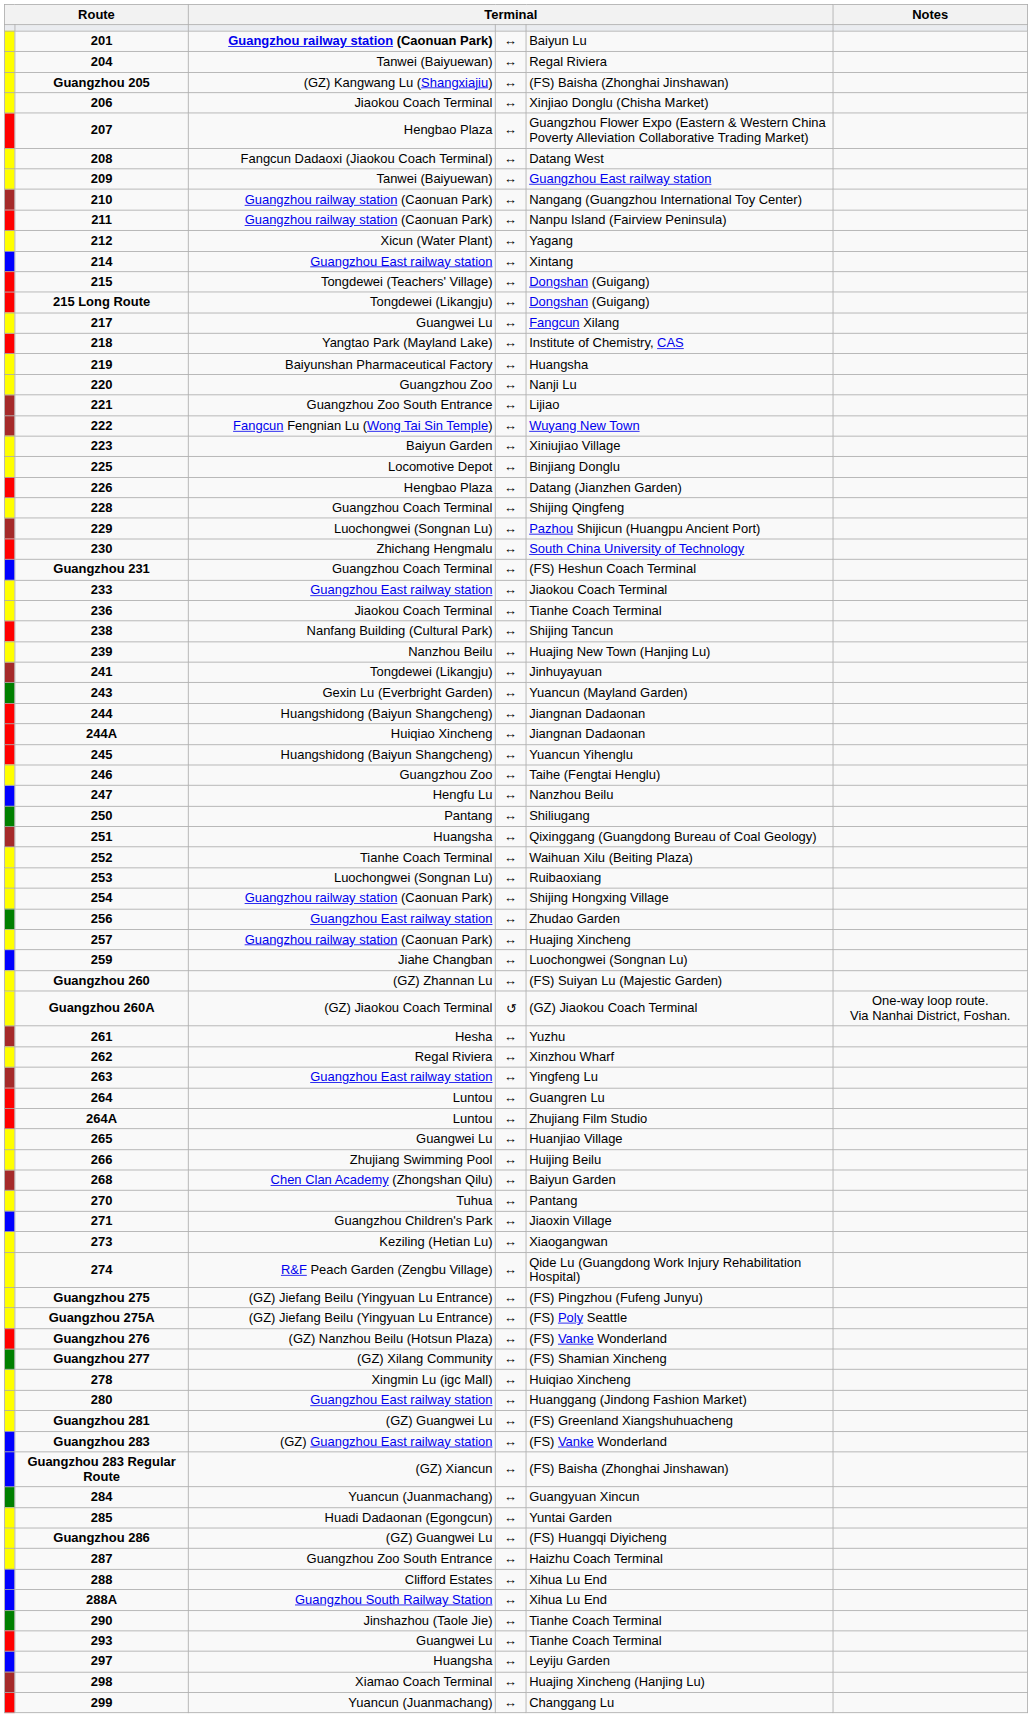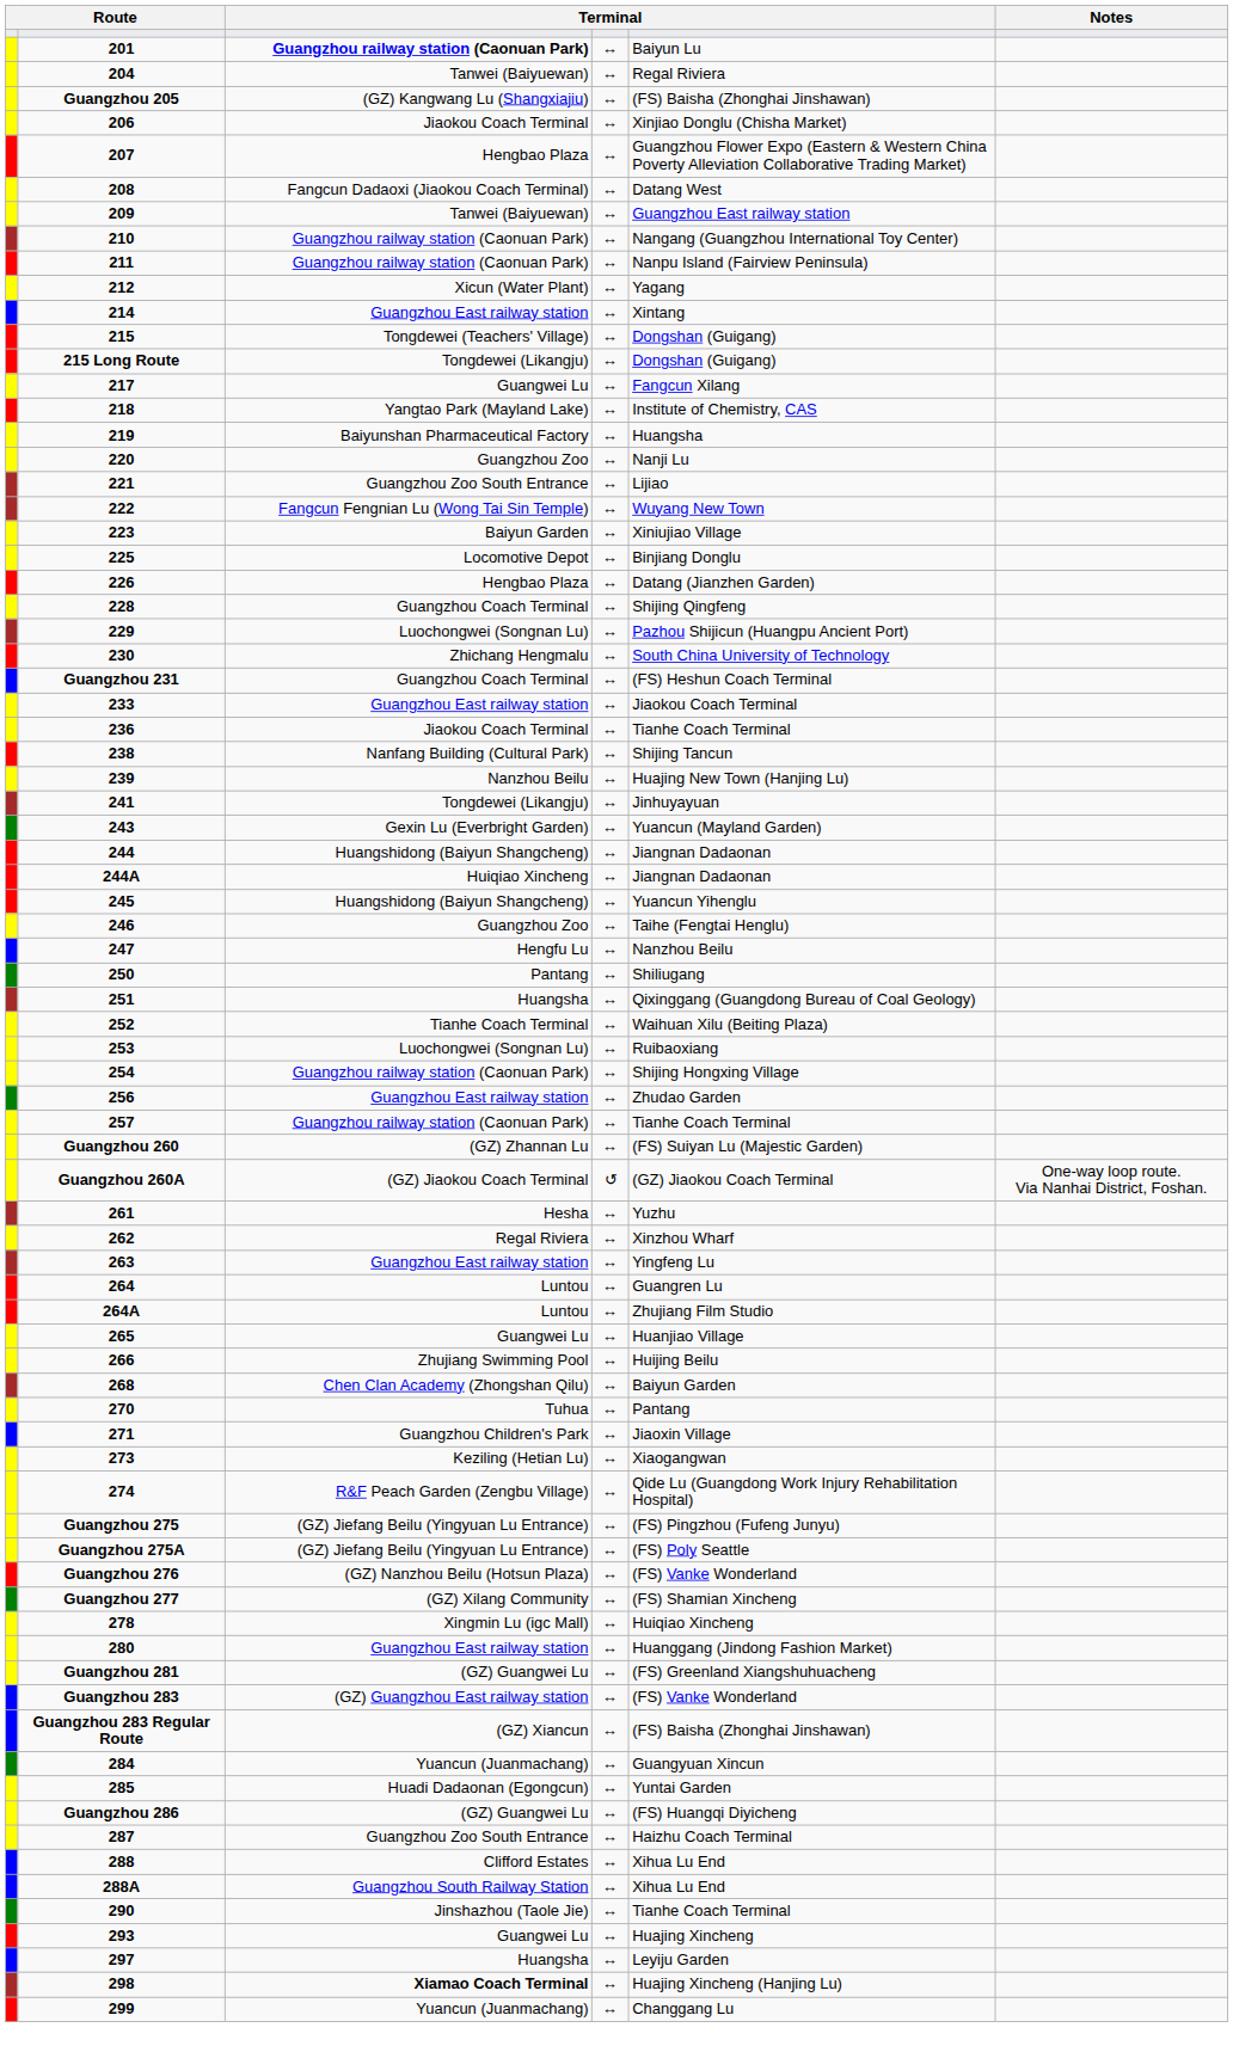 <table class="wikitable sortable" style="width:100%; text-align:center;">
 <tr>
 <th colspan="2" width="18%">Route</th>
 <th colspan="3">Terminal</th>
 <th width="19%">Notes</th>
 </tr>
 <tr style="background:#EAECF0" height=0>
 <td width="1%"></td>
 <td></td>
 <td width="30%"></td>
 <td></td>
 <td width="30%"></td>
 <td></td>
 </tr>
 <tr>
 <td style="background:yellow"></td>
 <td><strong>201</strong></td>
 <td align=right><strong><a href='#'>Guangzhou railway station</a> (Caonuan Park)</strong></td>
 <td>↔</td>
 <td align=left>Baiyun Lu</td>
 <td></td>
 </tr>
 <tr>
 <td style="background:yellow"></td>
 <td><strong>204</strong></td>
 <td align=right>Tanwei (Baiyuewan)</td>
 <td>↔</td>
 <td align=left>Regal Riviera</td>
 <td></td>
 </tr>
 <tr>
 <td style="background:yellow"></td>
 <td><strong>Guangzhou 205</strong></td>
 <td align=right>(GZ) Kangwang Lu (<a href='#'>Shangxiajiu</a>)</td>
 <td>↔</td>
 <td align=left>(FS) Baisha (Zhonghai Jinshawan)</td>
 <td></td>
 </tr>
 <tr>
 <td style="background:yellow"></td>
 <td><strong>206</strong></td>
 <td align=right>Jiaokou Coach Terminal</td>
 <td>↔</td>
 <td align=left>Xinjiao Donglu (Chisha Market)</td>
 <td></td>
 </tr>
 <tr>
 <td style="background:red"></td>
 <td><strong>207</strong></td>
 <td align=right>Hengbao Plaza</td>
 <td>↔</td>
 <td align=left>Guangzhou Flower Expo (Eastern & Western China Poverty Alleviation Collaborative Trading Market)</td>
 <td></td>
 </tr>
 <tr>
 <td style="background:yellow"></td>
 <td><strong>208</strong></td>
 <td align=right>Fangcun Dadaoxi (Jiaokou Coach Terminal)</td>
 <td>↔</td>
 <td align=left>Datang West</td>
 <td></td>
 </tr>
 <tr>
 <td style="background:yellow"></td>
 <td><strong>209</strong></td>
 <td align=right>Tanwei (Baiyuewan)</td>
 <td>↔</td>
 <td align=left><a href='#'>Guangzhou East railway station</a></td>
 <td></td>
 </tr>
 <tr>
 <td style="background:brown"></td>
 <td><strong>210</strong></td>
 <td align=right><a href='#'>Guangzhou railway station</a> (Caonuan Park)</td>
 <td>↔</td>
 <td align=left>Nangang (Guangzhou International Toy Center)</td>
 <td></td>
 </tr>
 <tr>
 <td style="background:red"></td>
 <td><strong>211</strong></td>
 <td align=right><a href='#'>Guangzhou railway station</a> (Caonuan Park)</td>
 <td>↔</td>
 <td align=left>Nanpu Island (Fairview Peninsula)</td>
 <td></td>
 </tr>
 <tr>
 <td style="background:yellow"></td>
 <td><strong>212</strong></td>
 <td align=right>Xicun (Water Plant)</td>
 <td>↔</td>
 <td align=left>Yagang</td>
 <td></td>
 </tr>
 <tr>
 <td style="background:blue"></td>
 <td><strong>214</strong></td>
 <td align=right><a href='#'>Guangzhou East railway station</a></td>
 <td>↔</td>
 <td align=left>Xintang</td>
 <td></td>
 </tr>
 <tr>
 <td style="background:red"></td>
 <td><strong>215</strong></td>
 <td align=right>Tongdewei (Teachers' Village)</td>
 <td>↔</td>
 <td align=left><a href='#'>Dongshan</a> (Guigang)</td>
 <td></td>
 </tr>
 <tr>
 <td style="background:red"></td>
 <td><strong>215 Long Route</strong></td>
 <td align=right>Tongdewei (Likangju)</td>
 <td>↔</td>
 <td align=left><a href='#'>Dongshan</a> (Guigang)</td>
 <td></td>
 </tr>
 <tr>
 <td style="background:yellow"></td>
 <td><strong>217</strong></td>
 <td align=right>Guangwei Lu</td>
 <td>↔</td>
 <td align=left><a href='#'>Fangcun</a> Xilang</td>
 <td></td>
 </tr>
 <tr>
 <td style="background:red"></td>
 <td><strong>218</strong></td>
 <td align=right>Yangtao Park (Mayland Lake)</td>
 <td>↔</td>
 <td align=left>Institute of Chemistry, <a href='#'>CAS</a></td>
 <td></td>
 </tr>
 <tr>
 <td style="background:yellow"></td>
 <td><strong>219</strong></td>
 <td align=right>Baiyunshan Pharmaceutical Factory</td>
 <td>↔</td>
 <td align=left>Huangsha</td>
 <td></td>
 </tr>
 <tr>
 <td style="background:yellow"></td>
 <td><strong>220</strong></td>
 <td align=right>Guangzhou Zoo</td>
 <td>↔</td>
 <td align=left>Nanji Lu</td>
 <td></td>
 </tr>
 <tr>
 <td style="background:brown"></td>
 <td><strong>221</strong></td>
 <td align=right>Guangzhou Zoo South Entrance</td>
 <td>↔</td>
 <td align=left>Lijiao</td>
 <td></td>
 </tr>
 <tr>
 <td style="background:brown"></td>
 <td><strong>222</strong></td>
 <td align=right><a href='#'>Fangcun</a> Fengnian Lu (<a href='#'>Wong Tai Sin Temple</a>)</td>
 <td>↔</td>
 <td align=left><a href='#'>Wuyang New Town</a></td>
 <td></td>
 </tr>
 <tr>
 <td style="background:yellow"></td>
 <td><strong>223</strong></td>
 <td align=right>Baiyun Garden</td>
 <td>↔</td>
 <td align=left>Xiniujiao Village</td>
 <td></td>
 </tr>
 <tr>
 <td style="background:yellow"></td>
 <td><strong>225</strong></td>
 <td align=right>Locomotive Depot</td>
 <td>↔</td>
 <td align=left>Binjiang Donglu</td>
 <td></td>
 </tr>
 <tr>
 <td style="background:red"></td>
 <td><strong>226</strong></td>
 <td align=right>Hengbao Plaza</td>
 <td>↔</td>
 <td align=left>Datang (Jianzhen Garden)</td>
 <td></td>
 </tr>
 <tr>
 <td style="background:yellow"></td>
 <td><strong>228</strong></td>
 <td align=right>Guangzhou Coach Terminal</td>
 <td>↔</td>
 <td align=left>Shijing Qingfeng</td>
 <td></td>
 </tr>
 <tr>
 <td style="background:brown"></td>
 <td><strong>229</strong></td>
 <td align=right>Luochongwei (Songnan Lu)</td>
 <td>↔</td>
 <td align=left><a href='#'>Pazhou</a> Shijicun (Huangpu Ancient Port)</td>
 <td></td>
 </tr>
 <tr>
 <td style="background:red"></td>
 <td><strong>230</strong></td>
 <td align=right>Zhichang Hengmalu</td>
 <td>↔</td>
 <td align=left><a href='#'>South China University of Technology</a></td>
 <td></td>
 </tr>
 <tr>
 <td style="background:blue"></td>
 <td><strong>Guangzhou 231</strong></td>
 <td align=right>Guangzhou Coach Terminal</td>
 <td>↔</td>
 <td align=left>(FS) Heshun Coach Terminal</td>
 <td></td>
 </tr>
 <tr>
 <td style="background:yellow"></td>
 <td><strong>233</strong></td>
 <td align=right><a href='#'>Guangzhou East railway station</a></td>
 <td>↔</td>
 <td align=left>Jiaokou Coach Terminal</td>
 <td></td>
 </tr>
 <tr>
 <td style="background:yellow"></td>
 <td><strong>236</strong></td>
 <td align=right>Jiaokou Coach Terminal</td>
 <td>↔</td>
 <td align=left>Tianhe Coach Terminal</td>
 <td></td>
 </tr>
 <tr>
 <td style="background:red"></td>
 <td><strong>238</strong></td>
 <td align=right>Nanfang Building (Cultural Park)</td>
 <td>↔</td>
 <td align=left>Shijing Tancun</td>
 <td></td>
 </tr>
 <tr>
 <td style="background:yellow"></td>
 <td><strong>239</strong></td>
 <td align=right>Nanzhou Beilu</td>
 <td>↔</td>
 <td align=left>Huajing New Town (Hanjing Lu)</td>
 <td></td>
 </tr>
 <tr>
 <td style="background:brown"></td>
 <td><strong>241</strong></td>
 <td align=right>Tongdewei (Likangju)</td>
 <td>↔</td>
 <td align=left>Jinhuyayuan</td>
 <td></td>
 </tr>
 <tr>
 <td style="background:green"></td>
 <td><strong>243</strong></td>
 <td align=right>Gexin Lu (Everbright Garden)</td>
 <td>↔</td>
 <td align=left>Yuancun (Mayland Garden)</td>
 <td></td>
 </tr>
 <tr>
 <td style="background:red"></td>
 <td><strong>244</strong></td>
 <td align=right>Huangshidong (Baiyun Shangcheng)</td>
 <td>↔</td>
 <td align=left>Jiangnan Dadaonan</td>
 <td></td>
 </tr>
 <tr>
 <td style="background:red"></td>
 <td><strong>244A</strong></td>
 <td align=right>Huiqiao Xincheng</td>
 <td>↔</td>
 <td align=left>Jiangnan Dadaonan</td>
 <td></td>
 </tr>
 <tr>
 <td style="background:red"></td>
 <td><strong>245</strong></td>
 <td align=right>Huangshidong (Baiyun Shangcheng)</td>
 <td>↔</td>
 <td align=left>Yuancun Yihenglu</td>
 <td></td>
 </tr>
 <tr>
 <td style="background:yellow"></td>
 <td><strong>246</strong></td>
 <td align=right>Guangzhou Zoo</td>
 <td>↔</td>
 <td align=left>Taihe (Fengtai Henglu)</td>
 <td></td>
 </tr>
 <tr>
 <td style="background:blue"></td>
 <td><strong>247</strong></td>
 <td align=right>Hengfu Lu</td>
 <td>↔</td>
 <td align=left>Nanzhou Beilu</td>
 <td></td>
 </tr>
 <tr>
 <td style="background:green"></td>
 <td><strong>250</strong></td>
 <td align=right>Pantang</td>
 <td>↔</td>
 <td align=left>Shiliugang</td>
 <td></td>
 </tr>
 <tr>
 <td style="background:brown"></td>
 <td><strong>251</strong></td>
 <td align=right>Huangsha</td>
 <td>↔</td>
 <td align=left>Qixinggang (Guangdong Bureau of Coal Geology)</td>
 <td></td>
 </tr>
 <tr>
 <td style="background:yellow"></td>
 <td><strong>252</strong></td>
 <td align=right>Tianhe Coach Terminal</td>
 <td>↔</td>
 <td align=left>Waihuan Xilu (Beiting Plaza)</td>
 <td></td>
 </tr>
 <tr>
 <td style="background:yellow"></td>
 <td><strong>253</strong></td>
 <td align=right>Luochongwei (Songnan Lu)</td>
 <td>↔</td>
 <td align=left>Ruibaoxiang</td>
 <td></td>
 </tr>
 <tr>
 <td style="background:yellow"></td>
 <td><strong>254</strong></td>
 <td align=right><a href='#'>Guangzhou railway station</a> (Caonuan Park)</td>
 <td>↔</td>
 <td align=left>Shijing Hongxing Village</td>
 <td></td>
 </tr>
 <tr>
 <td style="background:green"></td>
 <td><strong>256</strong></td>
 <td align=right><a href='#'>Guangzhou East railway station</a></td>
 <td>↔</td>
 <td align=left>Zhudao Garden</td>
 <td></td>
 </tr>
 <tr>
 <td style="background:yellow"></td>
 <td><strong>257</strong></td>
 <td align=right><a href='#'>Guangzhou railway station</a> (Caonuan Park)</td>
 <td>↔</td>
-<td align=left>Huajing Xincheng</td>
-<td></td>
-</tr>
-<tr>
-<td style="background:blue"></td>
-<td><strong>259</strong></td>
-<td align=right>Jiahe Changban</td>
-<td>↔</td>
-<td align=left>Luochongwei (Songnan Lu)</td>
+<td align=left>Tianhe Coach Terminal</td>
 <td></td>
 </tr>
 <tr>
 <td style="background:yellow"></td>
 <td><strong>Guangzhou 260</strong></td>
 <td align=right>(GZ) Zhannan Lu</td>
 <td>↔</td>
 <td align=left>(FS) Suiyan Lu (Majestic Garden)</td>
 <td></td>
 </tr>
 <tr>
 <td style="background:yellow"></td>
 <td><strong>Guangzhou 260A</strong></td>
 <td align=right>(GZ) Jiaokou Coach Terminal</td>
 <td>↺</td>
 <td align=left>(GZ) Jiaokou Coach Terminal</td>
 <td>One-way loop route.<br>Via Nanhai District, Foshan.</td>
 </tr>
 <tr>
 <td style="background:brown"></td>
 <td><strong>261</strong></td>
 <td align=right>Hesha</td>
 <td>↔</td>
 <td align=left>Yuzhu</td>
 <td></td>
 </tr>
 <tr>
 <td style="background:yellow"></td>
 <td><strong>262</strong></td>
 <td align=right>Regal Riviera</td>
 <td>↔</td>
 <td align=left>Xinzhou Wharf</td>
 <td></td>
 </tr>
 <tr>
 <td style="background:brown"></td>
 <td><strong>263</strong></td>
 <td align=right><a href='#'>Guangzhou East railway station</a></td>
 <td>↔</td>
 <td align=left>Yingfeng Lu</td>
 <td></td>
 </tr>
 <tr>
 <td style="background:red"></td>
 <td><strong>264</strong></td>
 <td align=right>Luntou</td>
 <td>↔</td>
 <td align=left>Guangren Lu</td>
 <td></td>
 </tr>
 <tr>
 <td style="background:red"></td>
 <td><strong>264A</strong></td>
 <td align=right>Luntou</td>
 <td>↔</td>
 <td align=left>Zhujiang Film Studio</td>
 <td></td>
 </tr>
 <tr>
 <td style="background:yellow"></td>
 <td><strong>265</strong></td>
 <td align=right>Guangwei Lu</td>
 <td>↔</td>
 <td align=left>Huanjiao Village</td>
 <td></td>
 </tr>
 <tr>
 <td style="background:yellow"></td>
 <td><strong>266</strong></td>
 <td align=right>Zhujiang Swimming Pool</td>
 <td>↔</td>
 <td align=left>Huijing Beilu</td>
 <td></td>
 </tr>
 <tr>
 <td style="background:brown"></td>
 <td><strong>268</strong></td>
 <td align=right><a href='#'>Chen Clan Academy</a> (Zhongshan Qilu)</td>
 <td>↔</td>
 <td align=left>Baiyun Garden</td>
 <td></td>
 </tr>
 <tr>
 <td style="background:yellow"></td>
 <td><strong>270</strong></td>
 <td align=right>Tuhua</td>
 <td>↔</td>
 <td align=left>Pantang</td>
 <td></td>
 </tr>
 <tr>
 <td style="background:blue"></td>
 <td><strong>271</strong></td>
 <td align=right>Guangzhou Children's Park</td>
 <td>↔</td>
 <td align=left>Jiaoxin Village</td>
 <td></td>
 </tr>
 <tr>
 <td style="background:yellow"></td>
 <td><strong>273</strong></td>
 <td align=right>Keziling (Hetian Lu)</td>
 <td>↔</td>
 <td align=left>Xiaogangwan</td>
 <td></td>
 </tr>
 <tr>
 <td style="background:yellow"></td>
 <td><strong>274</strong></td>
 <td align=right><a href='#'>R&F</a> Peach Garden (Zengbu Village)</td>
 <td>↔</td>
 <td align=left>Qide Lu (Guangdong Work Injury Rehabilitation Hospital)</td>
 <td></td>
 </tr>
 <tr>
 <td style="background:yellow"></td>
 <td><strong>Guangzhou 275</strong></td>
 <td align=right>(GZ) Jiefang Beilu (Yingyuan Lu Entrance)</td>
 <td>↔</td>
 <td align=left>(FS) Pingzhou (Fufeng Junyu)</td>
 <td></td>
 </tr>
 <tr>
 <td style="background:yellow"></td>
 <td><strong>Guangzhou 275A</strong></td>
 <td align=right>(GZ) Jiefang Beilu (Yingyuan Lu Entrance)</td>
 <td>↔</td>
 <td align=left>(FS) <a href='#'>Poly</a> Seattle</td>
 <td></td>
 </tr>
 <tr>
 <td style="background:red"></td>
 <td><strong>Guangzhou 276</strong></td>
 <td align=right>(GZ) Nanzhou Beilu (Hotsun Plaza)</td>
 <td>↔</td>
 <td align=left>(FS) <a href='#'>Vanke</a> Wonderland</td>
 <td></td>
 </tr>
 <tr>
 <td style="background:green"></td>
 <td><strong>Guangzhou 277</strong></td>
 <td align=right>(GZ) Xilang Community</td>
 <td>↔</td>
 <td align=left>(FS) Shamian Xincheng</td>
 <td></td>
 </tr>
 <tr>
 <td style="background:yellow"></td>
 <td><strong>278</strong></td>
 <td align=right>Xingmin Lu (igc Mall)</td>
 <td>↔</td>
 <td align=left>Huiqiao Xincheng</td>
 <td></td>
 </tr>
 <tr>
 <td style="background:yellow"></td>
 <td><strong>280</strong></td>
 <td align=right><a href='#'>Guangzhou East railway station</a></td>
 <td>↔</td>
 <td align=left>Huanggang (Jindong Fashion Market)</td>
 <td></td>
 </tr>
 <tr>
 <td style="background:yellow"></td>
 <td><strong>Guangzhou 281</strong></td>
 <td align=right>(GZ) Guangwei Lu</td>
 <td>↔</td>
 <td align=left>(FS) Greenland Xiangshuhuacheng</td>
 <td></td>
 </tr>
 <tr>
 <td style="background:blue"></td>
 <td><strong>Guangzhou 283</strong></td>
 <td align=right>(GZ) <a href='#'>Guangzhou East railway station</a></td>
 <td>↔</td>
 <td align=left>(FS) <a href='#'>Vanke</a> Wonderland</td>
 <td></td>
 </tr>
 <tr>
 <td style="background:blue"></td>
 <td><strong>Guangzhou 283 Regular Route</strong></td>
 <td align=right>(GZ) Xiancun</td>
 <td>↔</td>
 <td align=left>(FS) Baisha (Zhonghai Jinshawan)</td>
 <td></td>
 </tr>
 <tr>
 <td style="background:green"></td>
 <td><strong>284</strong></td>
 <td align=right>Yuancun (Juanmachang)</td>
 <td>↔</td>
 <td align=left>Guangyuan Xincun</td>
 <td></td>
 </tr>
 <tr>
 <td style="background:yellow"></td>
 <td><strong>285</strong></td>
 <td align=right>Huadi Dadaonan (Egongcun)</td>
 <td>↔</td>
 <td align=left>Yuntai Garden</td>
 <td></td>
 </tr>
 <tr>
 <td style="background:yellow"></td>
 <td><strong>Guangzhou 286</strong></td>
 <td align=right>(GZ) Guangwei Lu</td>
 <td>↔</td>
 <td align=left>(FS) Huangqi Diyicheng</td>
 <td></td>
 </tr>
 <tr>
 <td style="background:yellow"></td>
 <td><strong>287</strong></td>
 <td align=right>Guangzhou Zoo South Entrance</td>
 <td>↔</td>
 <td align=left>Haizhu Coach Terminal</td>
 <td></td>
 </tr>
 <tr>
 <td style="background:blue"></td>
 <td><strong>288</strong></td>
 <td align=right>Clifford Estates</td>
 <td>↔</td>
 <td align=left>Xihua Lu End</td>
 <td></td>
 </tr>
 <tr>
 <td style="background:blue"></td>
 <td><strong>288A</strong></td>
 <td align=right><a href='#'>Guangzhou South Railway Station</a></td>
 <td>↔</td>
 <td align=left>Xihua Lu End</td>
 <td></td>
 </tr>
 <tr>
 <td style="background:green"></td>
 <td><strong>290</strong></td>
 <td align=right>Jinshazhou (Taole Jie)</td>
 <td>↔</td>
 <td align=left>Tianhe Coach Terminal</td>
 <td></td>
 </tr>
 <tr>
 <td style="background:red"></td>
 <td><strong>293</strong></td>
 <td align=right>Guangwei Lu</td>
 <td>↔</td>
-<td align=left>Tianhe Coach Terminal</td>
+<td align=left>Huajing Xincheng</td>
 <td></td>
 </tr>
 <tr>
 <td style="background:blue"></td>
 <td><strong>297</strong></td>
 <td align=right>Huangsha</td>
 <td>↔</td>
 <td align=left>Leyiju Garden</td>
 <td></td>
 </tr>
 <tr>
 <td style="background:brown"></td>
 <td><strong>298</strong></td>
-<td align=right>Xiamao Coach Terminal</td>
+<td align=right><strong>Xiamao Coach Terminal</strong></td>
 <td>↔</td>
 <td align=left>Huajing Xincheng (Hanjing Lu)</td>
 <td></td>
 </tr>
 <tr>
 <td style="background:red"></td>
 <td><strong>299</strong></td>
 <td align=right>Yuancun (Juanmachang)</td>
 <td>↔</td>
 <td align=left>Changgang Lu</td>
 <td></td>
 </tr>
 </table>
